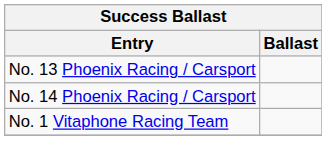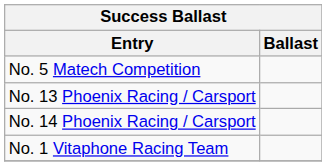 <table class="wikitable" style="font-size: 85%; float:right; margin-left:1em; margin-right:0">
 <tr>
 <th colspan=2>Success Ballast</th>
 </tr>
 <tr>
 <th>Entry</th>
 <th>Ballast</th>
+</tr>
+<tr>
+<td>No. 5 <a href='#'>Matech Competition</a></td>
+<td></td>
 </tr>
 <tr>
 <td>No. 13 <a href='#'>Phoenix Racing / Carsport</a></td>
 <td></td>
 </tr>
 <tr>
 <td>No. 14 <a href='#'>Phoenix Racing / Carsport</a></td>
 <td></td>
 </tr>
 <tr>
 <td>No. 1 <a href='#'>Vitaphone Racing Team</a></td>
 <td></td>
 </tr>
 <tr>
 </tr>
 </table>
